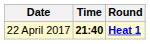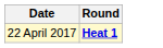 <table class="wikitable">
 <tr>
 <th>Date</th>
-<th>Time</th>
 <th>Round</th>
 </tr>
 <tr style=background:lemonchiffon>
 <td>22 April 2017</td>
-<td><strong>21:40</strong></td>
 <td><strong><a href='#'>Heat 1</a></strong></td>
 </tr>
 </table>
